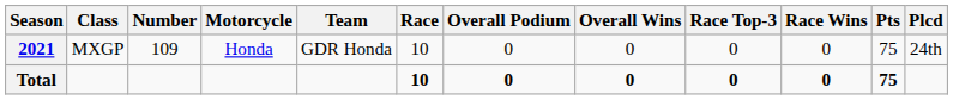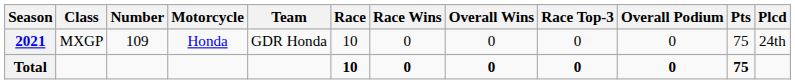 <table class="wikitable" style="font-size: 85%; text-align:center">
 <tr>
 <th>Season</th>
 <th>Class</th>
 <th>Number</th>
 <th>Motorcycle</th>
 <th>Team</th>
 <th>Race</th>
-<th>Overall Podium</th>
+<th>Race Wins</th>
 <th>Overall Wins</th>
 <th>Race Top-3</th>
-<th>Race Wins</th>
+<th>Overall Podium</th>
 <th>Pts</th>
 <th>Plcd</th>
 </tr>
 <tr>
 <th><a href='#'>2021</a></th>
 <td>MXGP</td>
 <td>109</td>
 <td><a href='#'>Honda</a></td>
 <td>GDR Honda</td>
 <td>10</td>
 <td>0</td>
 <td>0</td>
 <td>0</td>
 <td>0</td>
 <td>75</td>
 <td>24th</td>
 </tr>
 <tr>
 <th>Total</th>
 <td></td>
 <td></td>
 <td></td>
 <td></td>
 <td><strong>10</strong></td>
 <td><strong>0</strong></td>
 <td><strong>0</strong></td>
 <td><strong>0</strong></td>
 <td><strong>0</strong></td>
 <td><strong>75</strong></td>
 <td></td>
 </tr>
 </table>
